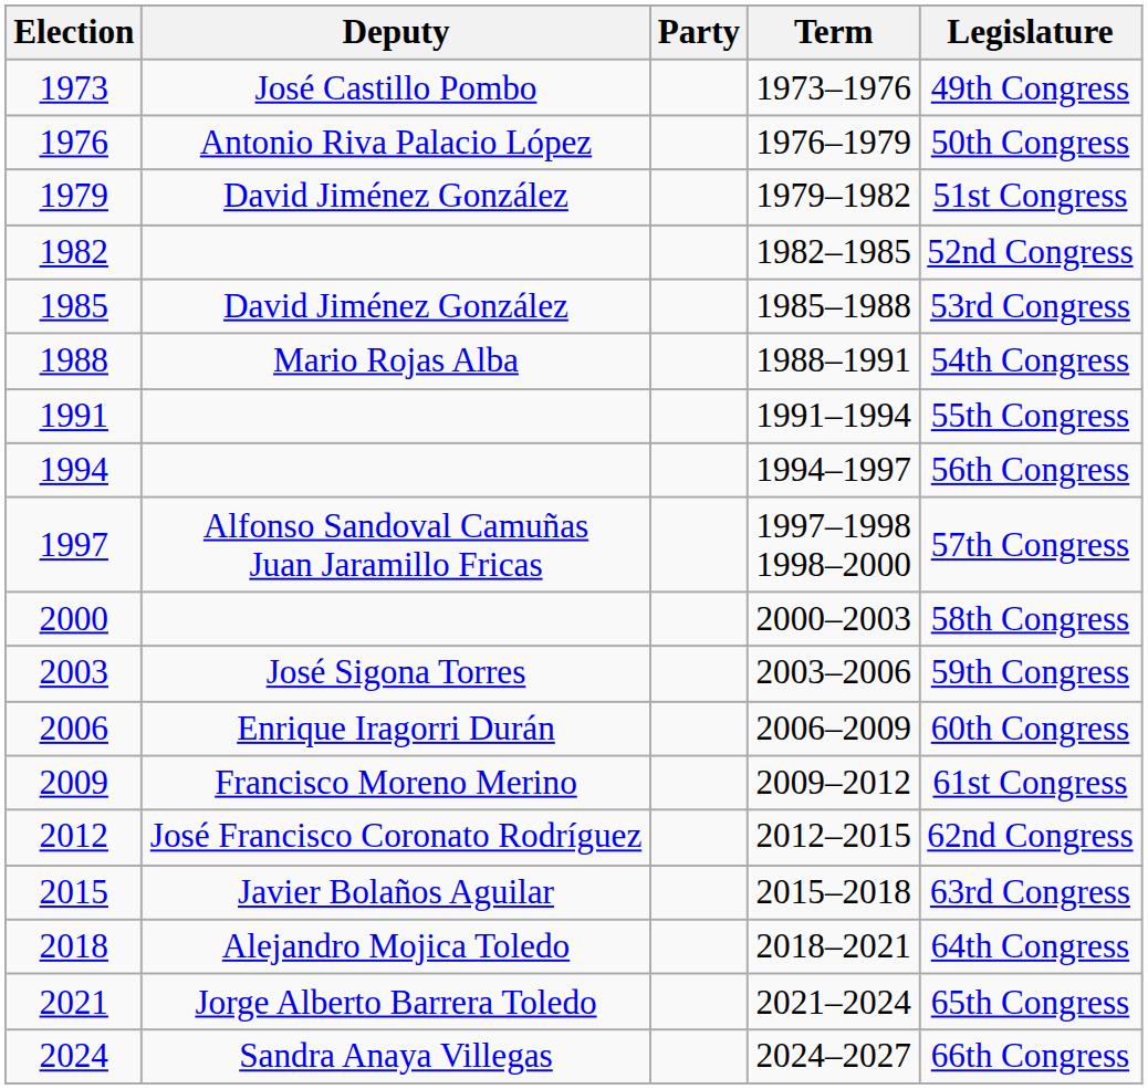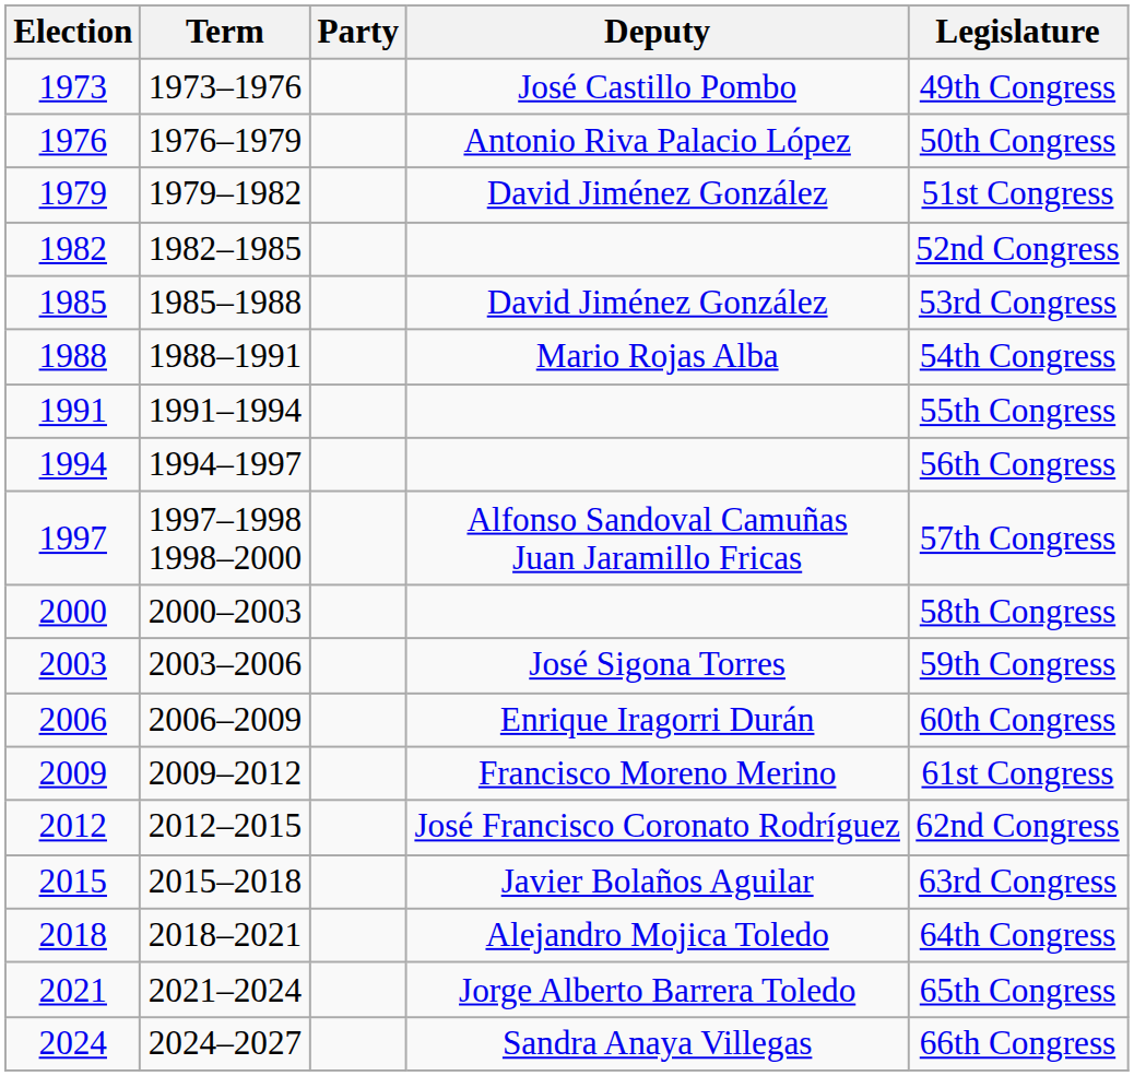 <table class="wikitable" style="text-align: center">
 <tr>
 <th>Election</th>
+<th>Term</th>
+<th>Party</th>
 <th>Deputy</th>
-<th>Party</th>
-<th>Term</th>
 <th>Legislature</th>
 </tr>
 <tr>
 <td><a href='#'>1973</a></td>
+<td>1973–1976</td>
+<td></td>
 <td><a href='#'>José Castillo Pombo</a></td>
-<td></td>
-<td>1973–1976</td>
 <td><a href='#'>49th Congress</a></td>
 </tr>
 <tr>
 <td><a href='#'>1976</a></td>
+<td>1976–1979</td>
+<td></td>
 <td><a href='#'>Antonio Riva Palacio López</a></td>
-<td></td>
-<td>1976–1979</td>
 <td><a href='#'>50th Congress</a></td>
 </tr>
 <tr>
 <td><a href='#'>1979</a></td>
+<td>1979–1982</td>
+<td></td>
 <td><a href='#'>David Jiménez González</a></td>
-<td></td>
-<td>1979–1982</td>
 <td><a href='#'>51st Congress</a></td>
 </tr>
 <tr>
 <td><a href='#'>1982</a></td>
+<td>1982–1985</td>
 <td></td>
 <td></td>
-<td>1982–1985</td>
 <td><a href='#'>52nd Congress</a></td>
 </tr>
 <tr>
 <td><a href='#'>1985</a></td>
+<td>1985–1988</td>
+<td></td>
 <td><a href='#'>David Jiménez González</a></td>
-<td></td>
-<td>1985–1988</td>
 <td><a href='#'>53rd Congress</a></td>
 </tr>
 <tr>
 <td><a href='#'>1988</a></td>
+<td>1988–1991</td>
+<td></td>
 <td><a href='#'>Mario Rojas Alba</a></td>
-<td></td>
-<td>1988–1991</td>
 <td><a href='#'>54th Congress</a></td>
 </tr>
 <tr>
 <td><a href='#'>1991</a></td>
+<td>1991–1994</td>
 <td></td>
 <td></td>
-<td>1991–1994</td>
 <td><a href='#'>55th Congress</a></td>
 </tr>
 <tr>
 <td><a href='#'>1994</a></td>
+<td>1994–1997</td>
 <td></td>
 <td></td>
-<td>1994–1997</td>
 <td><a href='#'>56th Congress</a></td>
 </tr>
 <tr>
 <td><a href='#'>1997</a></td>
+<td>1997–1998<br>1998–2000</td>
+<td></td>
 <td><a href='#'>Alfonso Sandoval Camuñas</a><br><a href='#'>Juan Jaramillo Fricas</a></td>
-<td></td>
-<td>1997–1998<br>1998–2000</td>
 <td><a href='#'>57th Congress</a></td>
 </tr>
 <tr>
 <td><a href='#'>2000</a></td>
+<td>2000–2003</td>
 <td></td>
 <td></td>
-<td>2000–2003</td>
 <td><a href='#'>58th Congress</a></td>
 </tr>
 <tr>
 <td><a href='#'>2003</a></td>
+<td>2003–2006</td>
+<td></td>
 <td><a href='#'>José Sigona Torres</a></td>
-<td></td>
-<td>2003–2006</td>
 <td><a href='#'>59th Congress</a></td>
 </tr>
 <tr>
 <td><a href='#'>2006</a></td>
+<td>2006–2009</td>
+<td></td>
 <td><a href='#'>Enrique Iragorri Durán</a></td>
-<td></td>
-<td>2006–2009</td>
 <td><a href='#'>60th Congress</a></td>
 </tr>
 <tr>
 <td><a href='#'>2009</a></td>
+<td>2009–2012</td>
+<td></td>
 <td><a href='#'>Francisco Moreno Merino</a></td>
-<td></td>
-<td>2009–2012</td>
 <td><a href='#'>61st Congress</a></td>
 </tr>
 <tr>
 <td><a href='#'>2012</a></td>
+<td>2012–2015</td>
+<td></td>
 <td><a href='#'>José Francisco Coronato Rodríguez</a></td>
-<td></td>
-<td>2012–2015</td>
 <td><a href='#'>62nd Congress</a></td>
 </tr>
 <tr>
 <td><a href='#'>2015</a></td>
+<td>2015–2018</td>
+<td></td>
 <td><a href='#'>Javier Bolaños Aguilar</a></td>
-<td></td>
-<td>2015–2018</td>
 <td><a href='#'>63rd Congress</a></td>
 </tr>
 <tr>
 <td><a href='#'>2018</a></td>
+<td>2018–2021</td>
+<td></td>
 <td><a href='#'>Alejandro Mojica Toledo</a></td>
-<td></td>
-<td>2018–2021</td>
 <td><a href='#'>64th Congress</a></td>
 </tr>
 <tr>
 <td><a href='#'>2021</a></td>
+<td>2021–2024</td>
+<td></td>
 <td><a href='#'>Jorge Alberto Barrera Toledo</a></td>
-<td></td>
-<td>2021–2024</td>
 <td><a href='#'>65th Congress</a></td>
 </tr>
 <tr>
 <td><a href='#'>2024</a></td>
+<td>2024–2027</td>
+<td></td>
 <td><a href='#'>Sandra Anaya Villegas</a></td>
-<td></td>
-<td>2024–2027</td>
 <td><a href='#'>66th Congress</a></td>
 </tr>
 </table>
